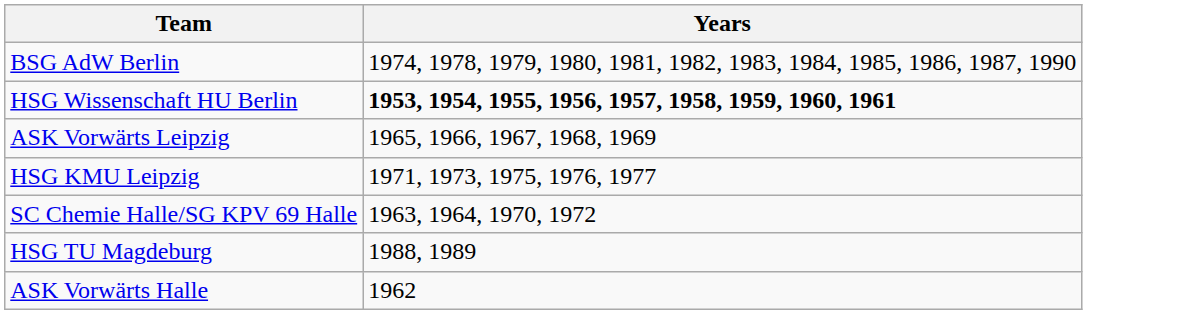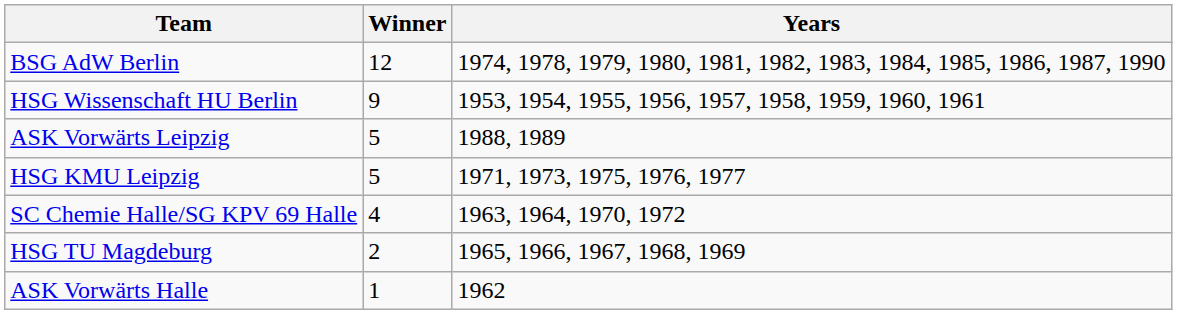 <table class="wikitable">
 <tr>
 <th>Team</th>
+<th>Winner</th>
 <th>Years</th>
 </tr>
 <tr>
 <td><a href='#'>BSG AdW Berlin</a></td>
+<td>12</td>
 <td>1974, 1978, 1979, 1980, 1981, 1982, 1983, 1984, 1985, 1986, 1987, 1990</td>
 </tr>
 <tr>
 <td><a href='#'>HSG Wissenschaft HU Berlin</a></td>
-<td><strong>1953, 1954, 1955, 1956, 1957, 1958, 1959, 1960, 1961</strong></td>
+<td>9</td>
+<td>1953, 1954, 1955, 1956, 1957, 1958, 1959, 1960, 1961</td>
 </tr>
 <tr>
 <td><a href='#'>ASK Vorwärts Leipzig</a></td>
-<td>1965, 1966, 1967, 1968, 1969</td>
+<td>5</td>
+<td>1988, 1989</td>
 </tr>
 <tr>
 <td><a href='#'>HSG KMU Leipzig</a></td>
+<td>5</td>
 <td>1971, 1973, 1975, 1976, 1977</td>
 </tr>
 <tr>
 <td><a href='#'>SC Chemie Halle/SG KPV 69 Halle</a></td>
+<td>4</td>
 <td>1963, 1964, 1970, 1972</td>
 </tr>
 <tr>
 <td><a href='#'>HSG TU Magdeburg</a></td>
-<td>1988, 1989</td>
+<td>2</td>
+<td>1965, 1966, 1967, 1968, 1969</td>
 </tr>
 <tr>
 <td><a href='#'>ASK Vorwärts Halle</a></td>
+<td>1</td>
 <td>1962</td>
 </tr>
 </table>
